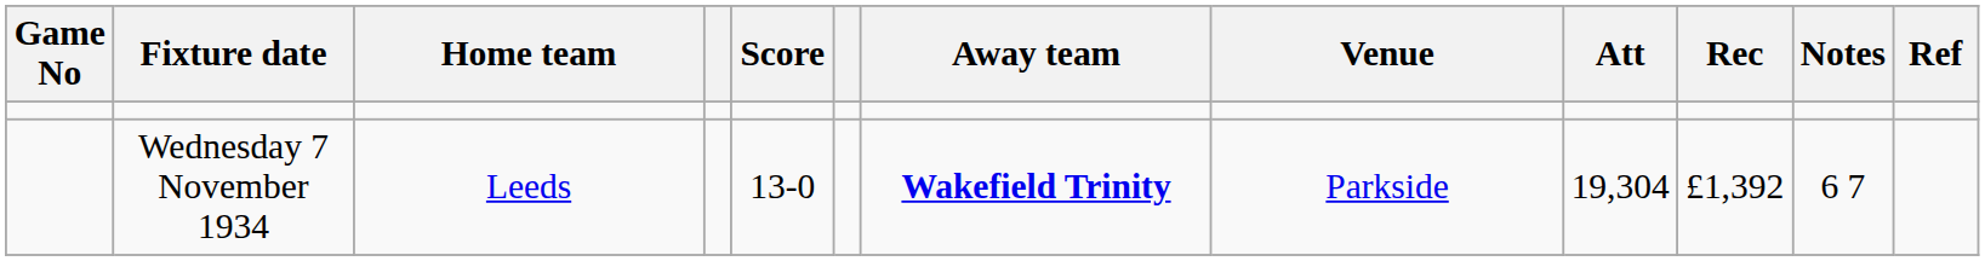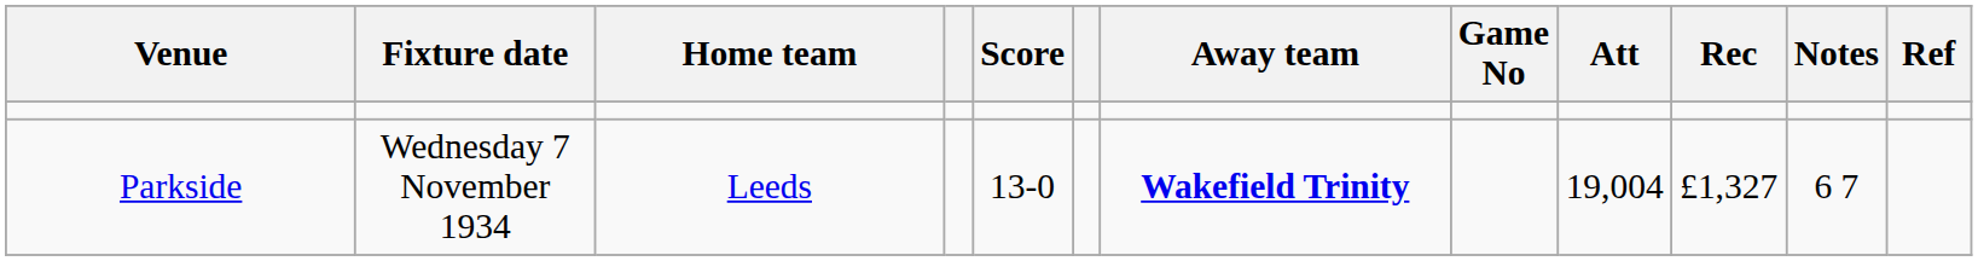 <table class="wikitable" style="text-align:center;">
 <tr>
-<th width=20 abbr="No">Game No</th>
+<th width=150 abbr="Venue">Venue</th>
 <th width=100 abbr="Date">Fixture date</th>
 <th width=150 abbr="Home team">Home team</th>
 <th width=5 abbr="space"></th>
 <th width=20 abbr="Score">Score</th>
 <th width=5 abbr="space"></th>
 <th width=150 abbr="Away team">Away team</th>
-<th width=150 abbr="Venue">Venue</th>
+<th width=20 abbr="No">Game No</th>
 <th width=30 abbr="Att">Att</th>
 <th width=30 abbr="Rec">Rec</th>
 <th width=20 abbr="Notes">Notes</th>
 <th width=30 abbr="Ref">Ref</th>
 </tr>
 <tr>
 <td></td>
 <td></td>
 <td></td>
 <td></td>
 <td></td>
 <td></td>
 <td></td>
 <td></td>
 <td></td>
 <td></td>
 <td></td>
 <td></td>
 </tr>
 <tr>
-<td></td>
+<td><a href='#'>Parkside</a></td>
 <td>Wednesday 7 November 1934</td>
 <td><a href='#'>Leeds</a></td>
 <td></td>
 <td>13-0</td>
 <td></td>
 <td><strong><a href='#'>Wakefield Trinity</a></strong></td>
-<td><a href='#'>Parkside</a></td>
-<td>19,304</td>
-<td>£1,392</td>
+<td></td>
+<td>19,004</td>
+<td>£1,327</td>
 <td>6 7</td>
 <td></td>
 </tr>
 </table>
